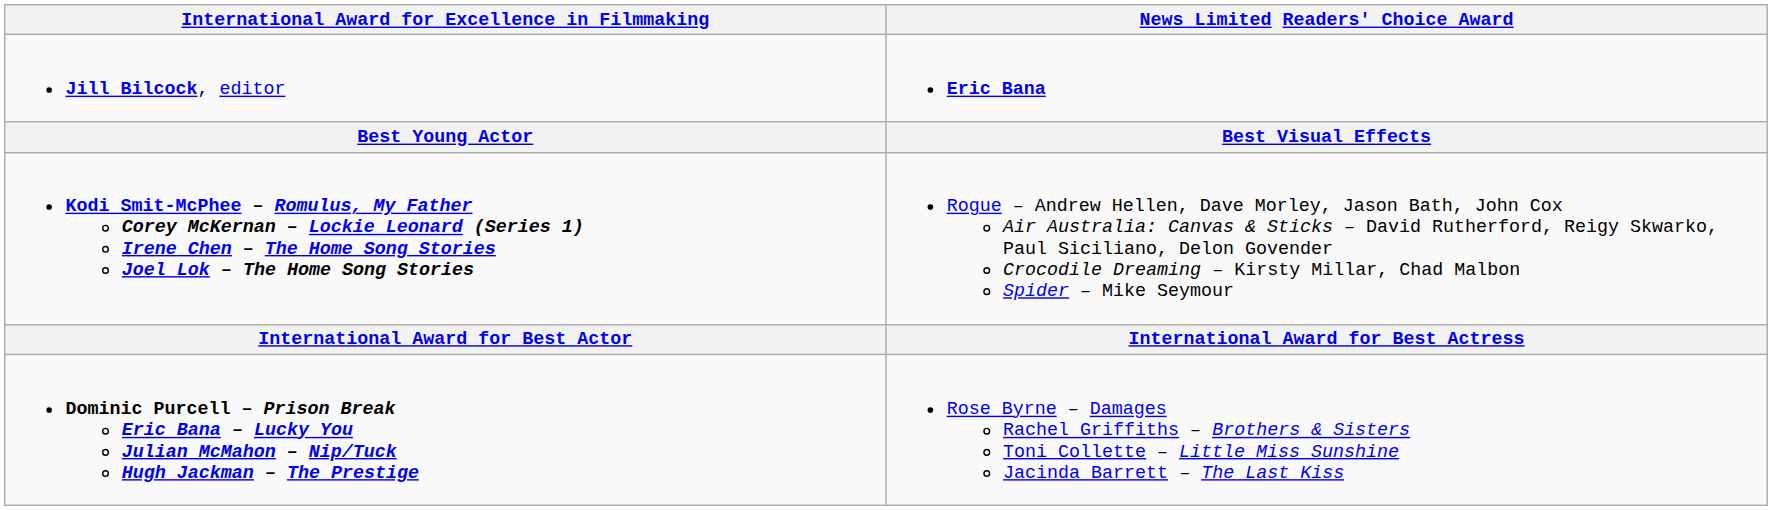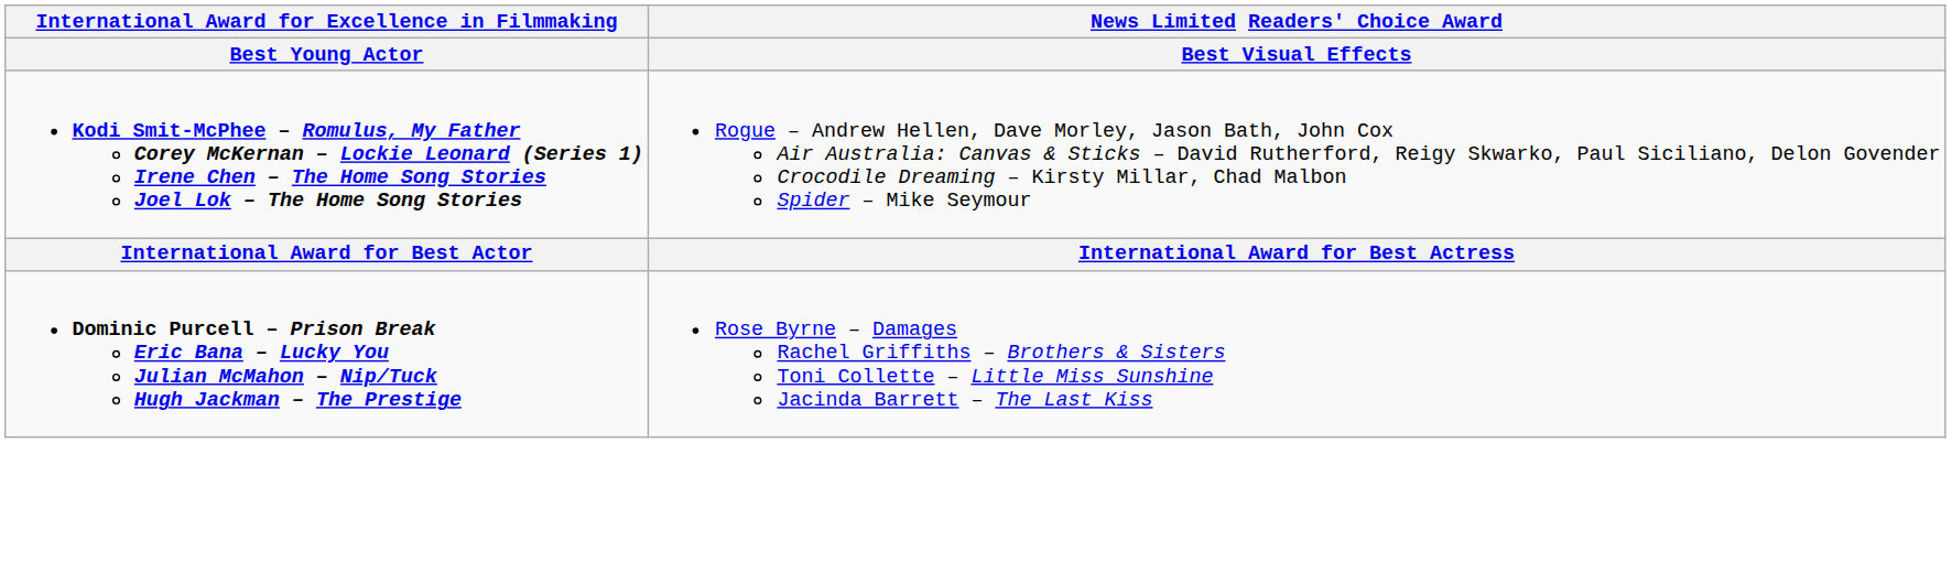 <table class="wikitable">
 <tr>
 <th><a href='#'>International Award for Excellence in Filmmaking</a></th>
 <th><strong><a href='#'>News Limited</a> <a href='#'>Readers' Choice Award</a></strong></th>
-</tr>
-<tr>
-<td valign="top" width="50%"><br><ul><li><strong><a href='#'>Jill Bilcock</a></strong>, <a href='#'>editor</a></li></ul></td>
-<td valign="top"><br><ul><li><strong><a href='#'>Eric Bana</a></strong></li></ul></td>
 </tr>
 <tr>
 <th><a href='#'>Best Young Actor</a></th>
 <th><a href='#'>Best Visual Effects</a></th>
 </tr>
 <tr>
 <td valign="top"><br><ul><li><strong><a href='#'>Kodi Smit-McPhee</a> – <em><a href='#'>Romulus, My Father</a><strong><em><ul><li>Corey McKernan – </em><a href='#'>Lockie Leonard</a><em> (Series 1)</li><li><a href='#'>Irene Chen</a> – </em><a href='#'>The Home Song Stories</a><em></li><li><a href='#'>Joel Lok</a> – </em>The Home Song Stories<em></li></ul></li></ul></td>
 <td valign="top"><br><ul><li></em></strong><a href='#'>Rogue</a></em> – Andrew Hellen, Dave Morley, Jason Bath, John Cox</strong><ul><li><em>Air Australia: Canvas & Sticks</em> – David Rutherford, Reigy Skwarko, Paul Siciliano, Delon Govender</li><li><em>Crocodile Dreaming</em> – Kirsty Millar, Chad Malbon</li><li><em><a href='#'>Spider</a></em> – Mike Seymour</li></ul></li></ul></td>
 </tr>
 <tr>
 <th><strong><a href='#'>International Award for Best Actor</a></strong></th>
 <th><strong><a href='#'>International Award for Best Actress</a></strong></th>
 </tr>
 <tr>
 <td><br><ul><li><strong>Dominic Purcell – <em>Prison Break<strong><em><ul><li><a href='#'>Eric Bana</a> – </em><a href='#'>Lucky You</a><em></li><li><a href='#'>Julian McMahon</a> – </em><a href='#'>Nip/Tuck</a><em></li><li><a href='#'>Hugh Jackman</a> – </em><a href='#'>The Prestige</a><em></li></ul></li></ul></td>
 <td valign="top"><br><ul><li></strong><a href='#'>Rose Byrne</a> – </em><a href='#'>Damages</a></em></strong><ul><li><a href='#'>Rachel Griffiths</a> – <em><a href='#'>Brothers & Sisters</a></em></li><li><a href='#'>Toni Collette</a> – <em><a href='#'>Little Miss Sunshine</a></em></li><li><a href='#'>Jacinda Barrett</a> – <em><a href='#'>The Last Kiss</a></em></li></ul></li></ul></td>
 </tr>
 </table>
